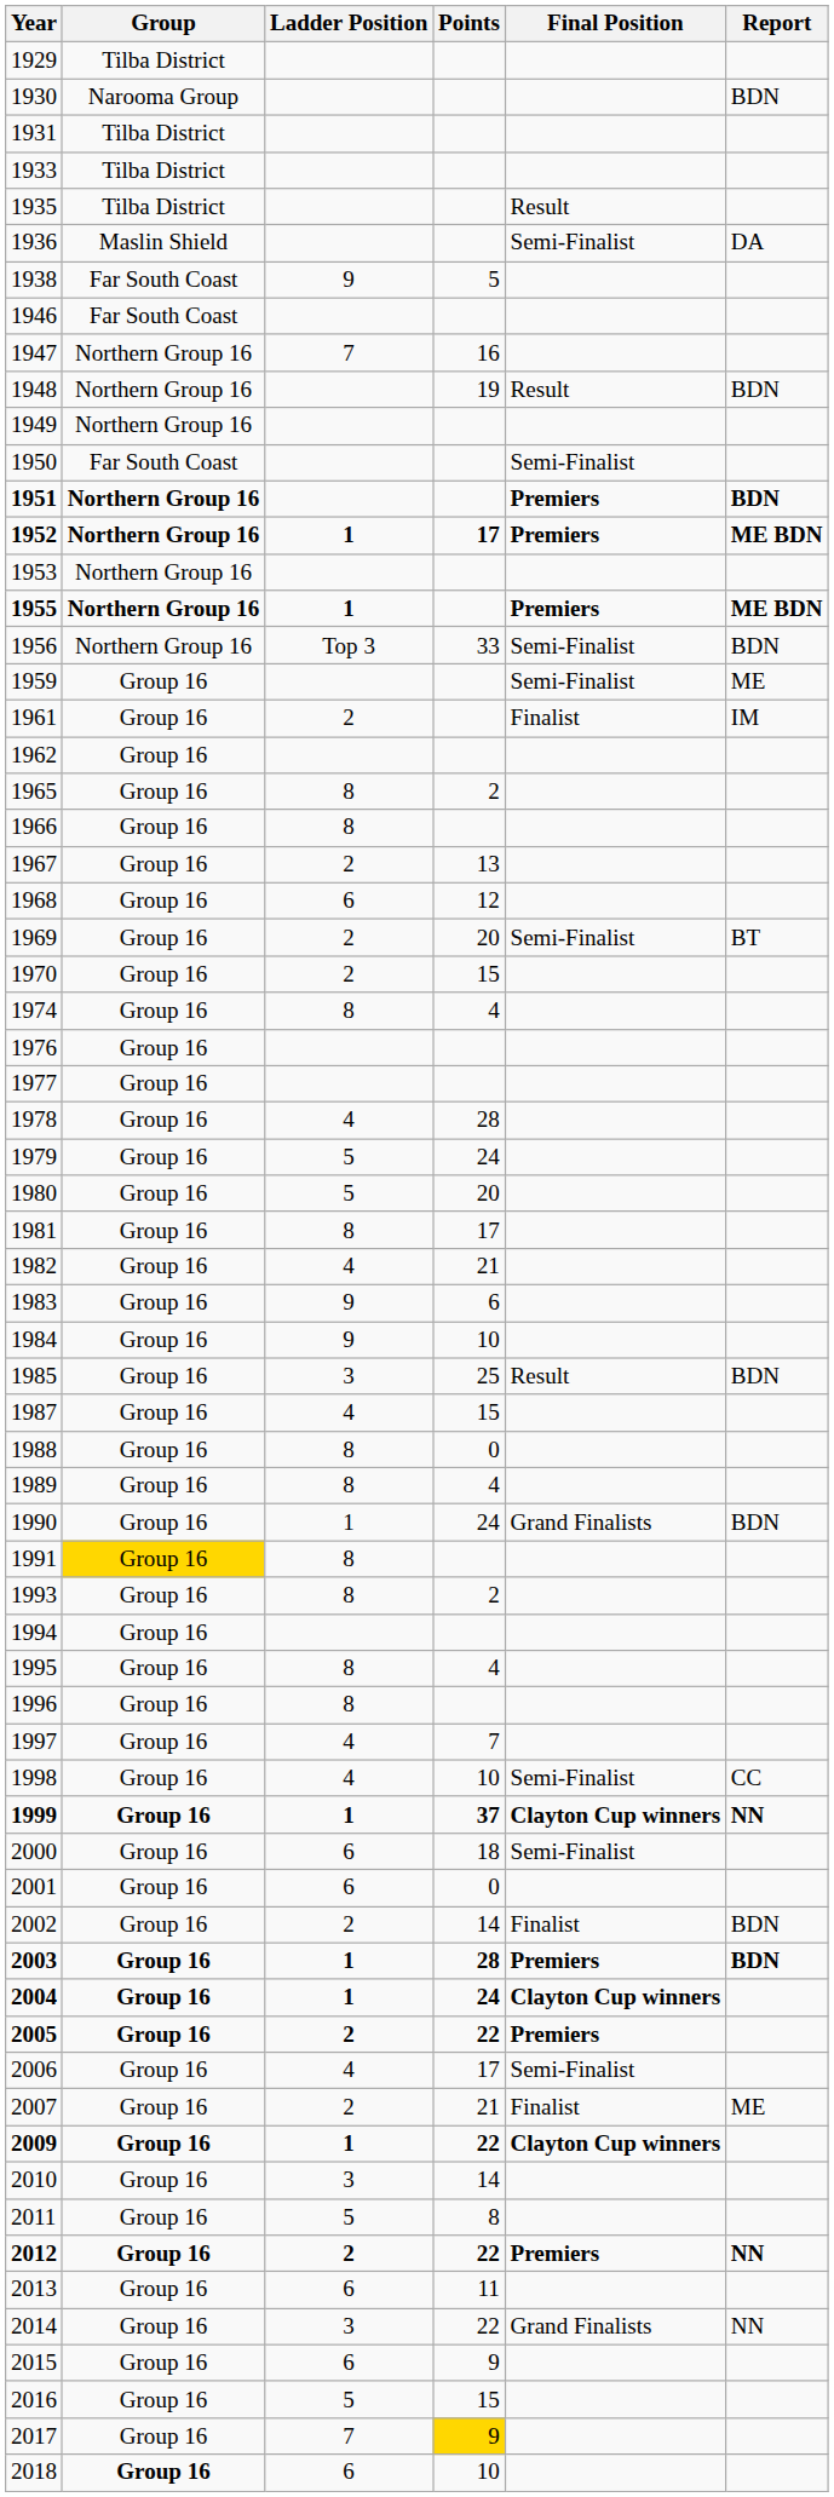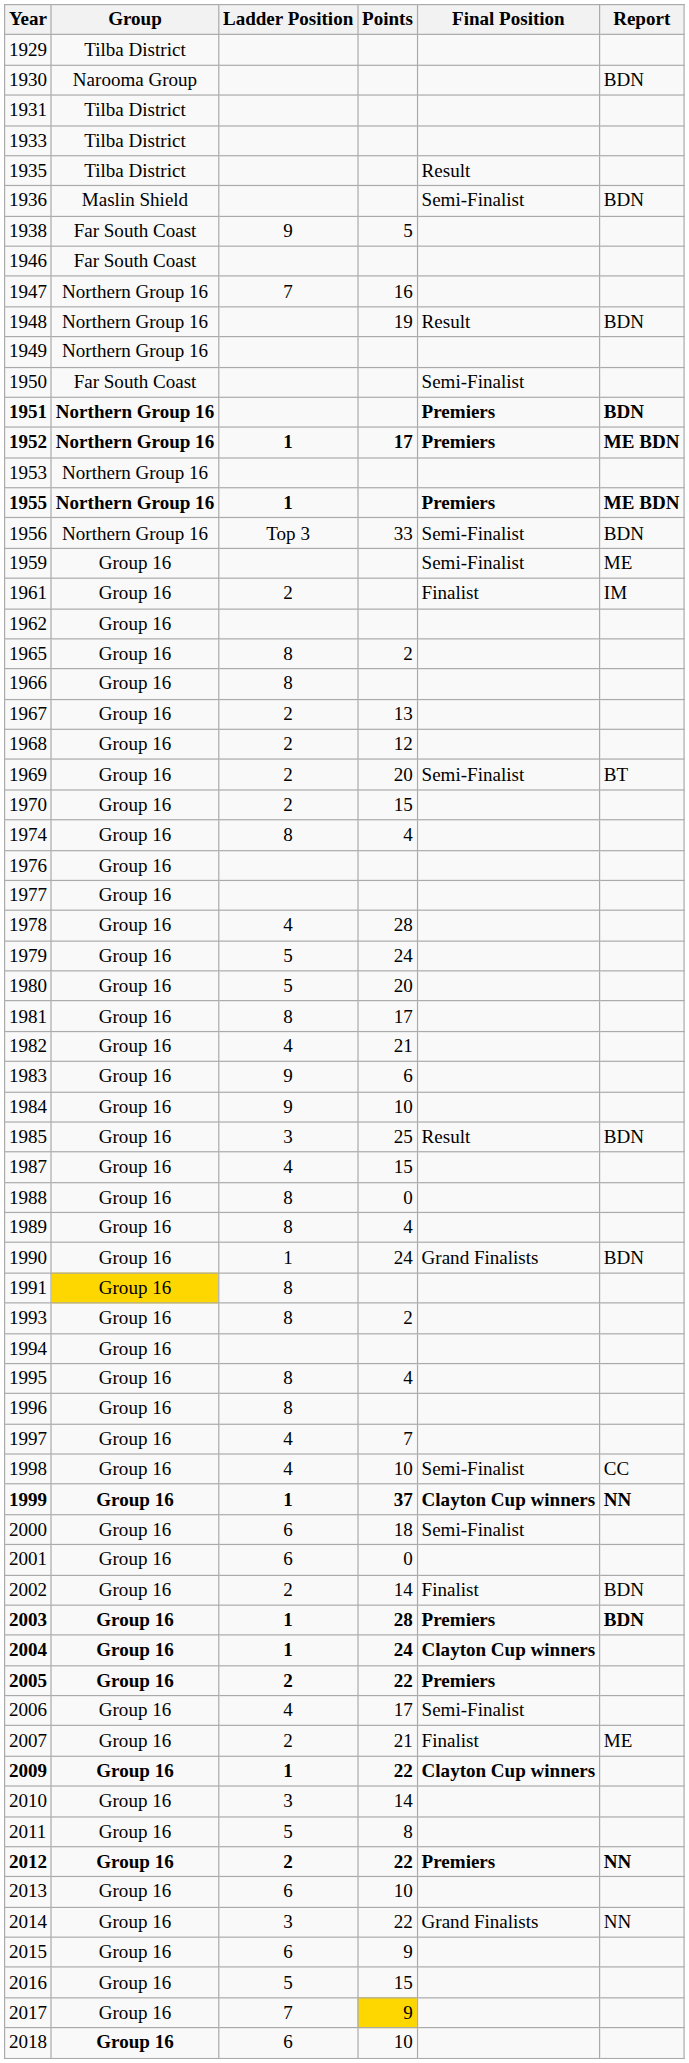 <table class="wikitable sortable">
 <tr>
 <th>Year</th>
 <th>Group</th>
 <th>Ladder Position</th>
 <th>Points</th>
 <th>Final Position</th>
 <th>Report</th>
 </tr>
 <tr>
 <td>1929</td>
 <td align=center>Tilba District</td>
 <td align=center></td>
 <td align=right></td>
 <td></td>
 <td></td>
 </tr>
 <tr>
 <td>1930</td>
 <td align=center>Narooma Group</td>
 <td align=center></td>
 <td align=right></td>
 <td></td>
 <td>BDN</td>
 </tr>
 <tr>
 <td>1931</td>
 <td align=center>Tilba District</td>
 <td align=center></td>
 <td align=right></td>
 <td></td>
 <td></td>
 </tr>
 <tr>
 <td>1933</td>
 <td align=center>Tilba District</td>
 <td align=center></td>
 <td align=right></td>
 <td></td>
 <td></td>
 </tr>
 <tr>
 <td>1935</td>
 <td align=center>Tilba District</td>
 <td align=center></td>
 <td align=right></td>
 <td>Result</td>
 <td></td>
 </tr>
 <tr>
 <td>1936</td>
 <td align=center>Maslin Shield</td>
 <td align=center></td>
 <td align=right></td>
 <td>Semi-Finalist</td>
-<td>DA</td>
+<td>BDN</td>
 </tr>
 <tr>
 <td>1938</td>
 <td align=center>Far South Coast</td>
 <td align=center>9</td>
 <td align=right>5</td>
 <td></td>
 <td></td>
 </tr>
 <tr>
 <td>1946</td>
 <td align=center>Far South Coast</td>
 <td align=center></td>
 <td align=right></td>
 <td></td>
 <td></td>
 </tr>
 <tr>
 <td>1947</td>
 <td align=center>Northern Group 16</td>
 <td align=center>7</td>
 <td align=right>16</td>
 <td></td>
 <td></td>
 </tr>
 <tr>
 <td>1948</td>
 <td align=center>Northern Group 16</td>
 <td align=center></td>
 <td align=right>19</td>
 <td>Result</td>
 <td>BDN</td>
 </tr>
 <tr>
 <td>1949</td>
 <td align=center>Northern Group 16</td>
 <td align=center></td>
 <td align=right></td>
 <td></td>
 <td></td>
 </tr>
 <tr>
 <td>1950</td>
 <td align=center>Far South Coast</td>
 <td align=center></td>
 <td align=right></td>
 <td>Semi-Finalist</td>
 <td></td>
 </tr>
 <tr>
 <td><strong>1951</strong></td>
 <td align="center"><strong>Northern Group 16</strong></td>
 <td align="center"></td>
 <td align=right></td>
 <td><strong>Premiers</strong></td>
 <td><strong>BDN</strong></td>
 </tr>
 <tr>
 <td><strong>1952</strong></td>
 <td align="center"><strong>Northern Group 16</strong></td>
 <td align="center"><strong>1</strong></td>
 <td align="right"><strong>17</strong></td>
 <td><strong>Premiers</strong></td>
 <td><strong>ME BDN</strong></td>
 </tr>
 <tr>
 <td>1953</td>
 <td align=center>Northern Group 16</td>
 <td align=center></td>
 <td align=right></td>
 <td></td>
 <td></td>
 </tr>
 <tr>
 <td><strong>1955</strong></td>
 <td align="center"><strong>Northern Group 16</strong></td>
 <td align="center"><strong>1</strong></td>
 <td align="right"></td>
 <td><strong>Premiers</strong></td>
 <td><strong>ME BDN</strong></td>
 </tr>
 <tr>
 <td>1956</td>
 <td align=center>Northern Group 16</td>
 <td align=center>Top 3</td>
 <td align=right>33</td>
 <td>Semi-Finalist</td>
 <td>BDN</td>
 </tr>
 <tr>
 <td>1959</td>
 <td align=center>Group 16</td>
 <td align=center></td>
 <td align=right></td>
 <td>Semi-Finalist</td>
 <td>ME</td>
 </tr>
 <tr>
 <td>1961</td>
 <td align=center>Group 16</td>
 <td align=center>2</td>
 <td align=right></td>
 <td>Finalist</td>
 <td>IM</td>
 </tr>
 <tr>
 <td>1962</td>
 <td align=center>Group 16</td>
 <td align=center></td>
 <td align=right></td>
 <td></td>
 <td></td>
 </tr>
 <tr>
 <td>1965</td>
 <td align=center>Group 16</td>
 <td align=center>8</td>
 <td align=right>2</td>
 <td></td>
 <td></td>
 </tr>
 <tr>
 <td>1966</td>
 <td align=center>Group 16</td>
 <td align=center>8</td>
 <td align=right></td>
 <td></td>
 <td></td>
 </tr>
 <tr>
 <td>1967</td>
 <td align=center>Group 16</td>
 <td align=center>2</td>
 <td align=right>13</td>
 <td></td>
 <td></td>
 </tr>
 <tr>
 <td>1968</td>
 <td align=center>Group 16</td>
-<td align=center>6</td>
+<td align=center>2</td>
 <td align=right>12</td>
 <td></td>
 <td></td>
 </tr>
 <tr>
 <td>1969</td>
 <td align=center>Group 16</td>
 <td align=center>2</td>
 <td align=right>20</td>
 <td>Semi-Finalist</td>
 <td>BT</td>
 </tr>
 <tr>
 <td>1970</td>
 <td align=center>Group 16</td>
 <td align=center>2</td>
 <td align=right>15</td>
 <td></td>
 <td></td>
 </tr>
 <tr>
 <td>1974</td>
 <td align=center>Group 16</td>
 <td align=center>8</td>
 <td align=right>4</td>
 <td></td>
 <td></td>
 </tr>
 <tr>
 <td>1976</td>
 <td align=center>Group 16</td>
 <td align=center></td>
 <td align=right></td>
 <td></td>
 <td></td>
 </tr>
 <tr>
 <td>1977</td>
 <td align=center>Group 16</td>
 <td align=center></td>
 <td align=right></td>
 <td></td>
 <td></td>
 </tr>
 <tr>
 <td>1978</td>
 <td align=center>Group 16</td>
 <td align=center>4</td>
 <td align=right>28</td>
 <td></td>
 <td></td>
 </tr>
 <tr>
 <td>1979</td>
 <td align=center>Group 16</td>
 <td align=center>5</td>
 <td align=right>24</td>
 <td></td>
 <td></td>
 </tr>
 <tr>
 <td>1980</td>
 <td align=center>Group 16</td>
 <td align=center>5</td>
 <td align=right>20</td>
 <td></td>
 <td></td>
 </tr>
 <tr>
 <td>1981</td>
 <td align=center>Group 16</td>
 <td align=center>8</td>
 <td align=right>17</td>
 <td></td>
 <td></td>
 </tr>
 <tr>
 <td>1982</td>
 <td align=center>Group 16</td>
 <td align=center>4</td>
 <td align=right>21</td>
 <td></td>
 <td></td>
 </tr>
 <tr>
 <td>1983</td>
 <td align=center>Group 16</td>
 <td align=center>9</td>
 <td align=right>6</td>
 <td></td>
 <td></td>
 </tr>
 <tr>
 <td>1984</td>
 <td align=center>Group 16</td>
 <td align=center>9</td>
 <td align=right>10</td>
 <td></td>
 <td></td>
 </tr>
 <tr>
 <td>1985</td>
 <td align=center>Group 16</td>
 <td align=center>3</td>
 <td align=right>25</td>
 <td>Result</td>
 <td>BDN</td>
 </tr>
 <tr>
 <td>1987</td>
 <td align=center>Group 16</td>
 <td align=center>4</td>
 <td align=right>15</td>
 <td></td>
 <td></td>
 </tr>
 <tr>
 <td>1988</td>
 <td align=center>Group 16</td>
 <td align=center>8</td>
 <td align=right>0</td>
 <td></td>
 <td></td>
 </tr>
 <tr>
 <td>1989</td>
 <td align=center>Group 16</td>
 <td align=center>8</td>
 <td align=right>4</td>
 <td></td>
 <td></td>
 </tr>
 <tr>
 <td>1990</td>
 <td align=center>Group 16</td>
 <td align=center>1</td>
 <td align=right>24</td>
 <td>Grand Finalists</td>
 <td>BDN</td>
 </tr>
 <tr>
 <td>1991</td>
 <td align=center style="background: gold;">Group 16</td>
 <td align=center>8</td>
 <td align=right></td>
 <td></td>
 <td></td>
 </tr>
 <tr>
 <td>1993</td>
 <td align=center>Group 16</td>
 <td align=center>8</td>
 <td align=right>2</td>
 <td></td>
 <td></td>
 </tr>
 <tr>
 <td>1994</td>
 <td align=center>Group 16</td>
 <td align=center></td>
 <td align=right></td>
 <td></td>
 <td></td>
 </tr>
 <tr>
 <td>1995</td>
 <td align=center>Group 16</td>
 <td align=center>8</td>
 <td align=right>4</td>
 <td></td>
 <td></td>
 </tr>
 <tr>
 <td>1996</td>
 <td align=center>Group 16</td>
 <td align=center>8</td>
 <td align=right></td>
 <td></td>
 <td></td>
 </tr>
 <tr>
 <td>1997</td>
 <td align=center>Group 16</td>
 <td align=center>4</td>
 <td align=right>7</td>
 <td></td>
 <td></td>
 </tr>
 <tr>
 <td>1998</td>
 <td align=center>Group 16</td>
 <td align=center>4</td>
 <td align=right>10</td>
 <td>Semi-Finalist</td>
 <td>CC</td>
 </tr>
 <tr>
 <td><strong>1999</strong></td>
 <td align="center"><strong>Group 16</strong></td>
 <td align="center"><strong>1</strong></td>
 <td align="right"><strong>37</strong></td>
 <td><strong>Clayton Cup winners</strong></td>
 <td><strong>NN</strong></td>
 </tr>
 <tr>
 <td>2000</td>
 <td align=center>Group 16</td>
 <td align=center>6</td>
 <td align=right>18</td>
 <td>Semi-Finalist</td>
 <td></td>
 </tr>
 <tr>
 <td>2001</td>
 <td align=center>Group 16</td>
 <td align=center>6</td>
 <td align=right>0</td>
 <td></td>
 <td></td>
 </tr>
 <tr>
 <td>2002</td>
 <td align=center>Group 16</td>
 <td align=center>2</td>
 <td align=right>14</td>
 <td>Finalist</td>
 <td>BDN</td>
 </tr>
 <tr>
 <td><strong>2003</strong></td>
 <td align="center"><strong>Group 16</strong></td>
 <td align="center"><strong>1</strong></td>
 <td align="right"><strong>28</strong></td>
 <td><strong>Premiers</strong></td>
 <td><strong>BDN</strong></td>
 </tr>
 <tr>
 <td><strong>2004</strong></td>
 <td align="center"><strong>Group 16</strong></td>
 <td align="center"><strong>1</strong></td>
 <td align="right"><strong>24</strong></td>
 <td><strong>Clayton Cup winners</strong></td>
 <td></td>
 </tr>
 <tr>
 <td><strong>2005</strong></td>
 <td align="center"><strong>Group 16</strong></td>
 <td align="center"><strong>2</strong></td>
 <td align="right"><strong>22</strong></td>
 <td><strong>Premiers</strong></td>
 <td></td>
 </tr>
 <tr>
 <td>2006</td>
 <td align=center>Group 16</td>
 <td align=center>4</td>
 <td align=right>17</td>
 <td>Semi-Finalist</td>
 <td></td>
 </tr>
 <tr>
 <td>2007</td>
 <td align=center>Group 16</td>
 <td align=center>2</td>
 <td align=right>21</td>
 <td>Finalist</td>
 <td>ME</td>
 </tr>
 <tr>
 <td><strong>2009</strong></td>
 <td align="center"><strong>Group 16</strong></td>
 <td align="center"><strong>1</strong></td>
 <td align="right"><strong>22</strong></td>
 <td><strong>Clayton Cup winners</strong></td>
 <td></td>
 </tr>
 <tr>
 <td>2010</td>
 <td align=center>Group 16</td>
 <td align=center>3</td>
 <td align=right>14</td>
 <td></td>
 <td></td>
 </tr>
 <tr>
 <td>2011</td>
 <td align=center>Group 16</td>
 <td align=center>5</td>
 <td align=right>8</td>
 <td></td>
 <td></td>
 </tr>
 <tr>
 <td><strong>2012</strong></td>
 <td align="center"><strong>Group 16</strong></td>
 <td align="center"><strong>2</strong></td>
 <td align="right"><strong>22</strong></td>
 <td><strong>Premiers</strong></td>
 <td><strong>NN</strong></td>
 </tr>
 <tr>
 <td>2013</td>
 <td align=center>Group 16</td>
 <td align=center>6</td>
-<td align=right>11</td>
+<td align=right>10</td>
 <td></td>
 <td></td>
 </tr>
 <tr>
 <td>2014</td>
 <td align=center>Group 16</td>
 <td align=center>3</td>
 <td align=right>22</td>
 <td>Grand Finalists</td>
 <td>NN</td>
 </tr>
 <tr>
 <td>2015</td>
 <td align=center>Group 16</td>
 <td align=center>6</td>
 <td align=right>9</td>
 <td></td>
 <td></td>
 </tr>
 <tr>
 <td>2016</td>
 <td align=center>Group 16</td>
 <td align=center>5</td>
 <td align=right>15</td>
 <td></td>
 <td></td>
 </tr>
 <tr>
 <td>2017</td>
 <td align=center>Group 16</td>
 <td align=center>7</td>
 <td align=right style="background: gold;">9</td>
 <td></td>
 <td></td>
 </tr>
 <tr>
 <td>2018</td>
 <td align=center><strong>Group 16</strong></td>
 <td align=center>6</td>
 <td align=right>10</td>
 <td></td>
 <td></td>
 </tr>
 </table>
